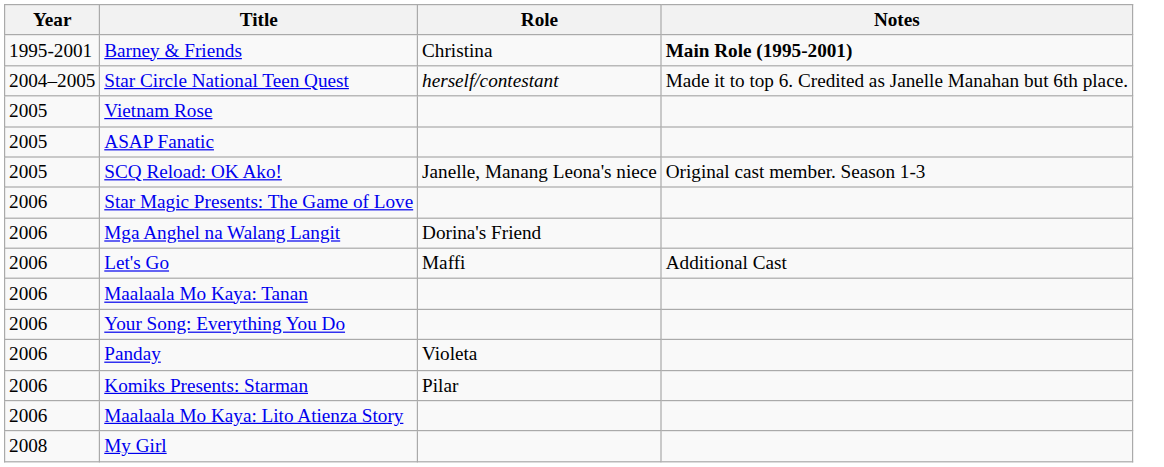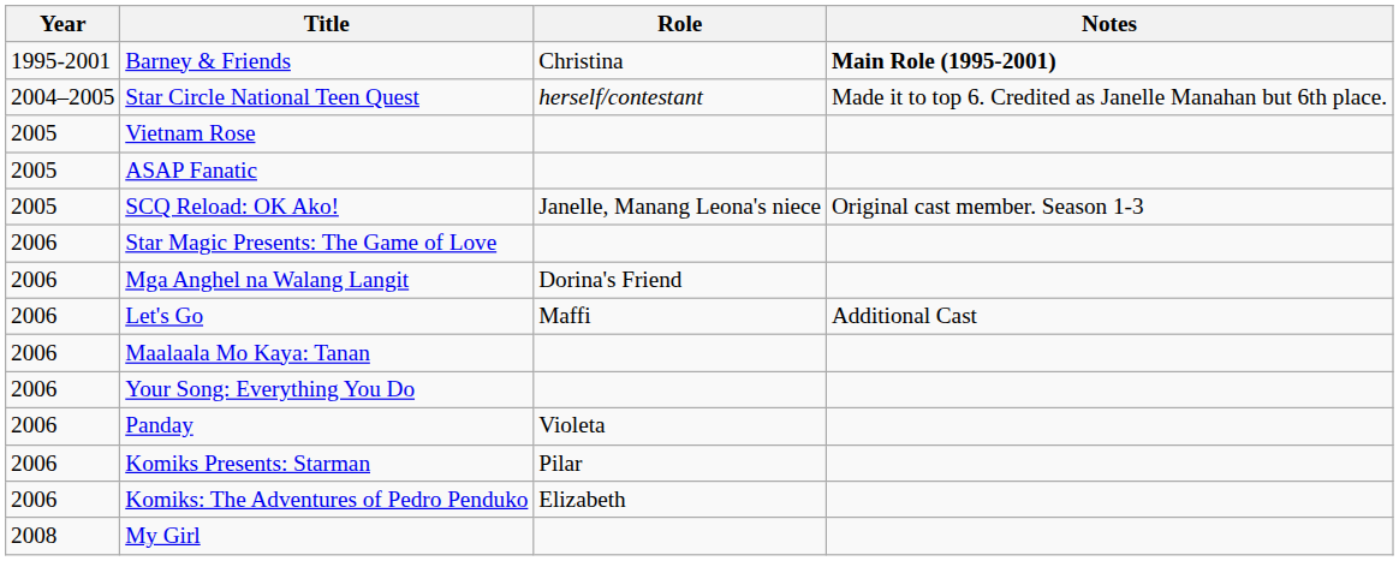 <table class="wikitable">
 <tr>
 <th>Year</th>
 <th>Title</th>
 <th>Role</th>
 <th class="unsortable">Notes</th>
 </tr>
 <tr>
 <td>1995-2001</td>
 <td><a href='#'>Barney & Friends</a></td>
 <td>Christina</td>
 <td><strong>Main Role (1995-2001)</strong></td>
 </tr>
 <tr>
 <td>2004–2005</td>
 <td><a href='#'>Star Circle National Teen Quest</a></td>
 <td><em>herself/contestant</em></td>
 <td>Made it to top 6. Credited as Janelle Manahan but 6th place.</td>
 </tr>
 <tr>
 <td>2005</td>
 <td><a href='#'>Vietnam Rose</a></td>
 <td></td>
 <td></td>
 </tr>
 <tr>
 <td>2005</td>
 <td><a href='#'>ASAP Fanatic</a></td>
 <td></td>
 <td></td>
 </tr>
 <tr>
 <td>2005</td>
 <td><a href='#'>SCQ Reload: OK Ako!</a></td>
 <td>Janelle, Manang Leona's niece</td>
 <td>Original cast member. Season 1-3</td>
 </tr>
 <tr>
 <td>2006</td>
 <td><a href='#'>Star Magic Presents: The Game of Love</a></td>
 <td></td>
 <td></td>
 </tr>
 <tr>
 <td>2006</td>
 <td><a href='#'>Mga Anghel na Walang Langit</a></td>
 <td>Dorina's Friend</td>
 <td></td>
 </tr>
 <tr>
 <td>2006</td>
 <td><a href='#'>Let's Go</a></td>
 <td>Maffi</td>
 <td>Additional Cast</td>
 </tr>
 <tr>
 <td>2006</td>
 <td><a href='#'>Maalaala Mo Kaya: Tanan</a></td>
 <td></td>
 <td></td>
 </tr>
 <tr>
 <td>2006</td>
 <td><a href='#'>Your Song: Everything You Do</a></td>
 <td></td>
 <td></td>
 </tr>
 <tr>
 <td>2006</td>
 <td><a href='#'>Panday</a></td>
 <td>Violeta</td>
 <td></td>
 </tr>
 <tr>
 <td>2006</td>
 <td><a href='#'>Komiks Presents: Starman</a></td>
 <td>Pilar</td>
 <td></td>
 </tr>
 <tr>
 <td>2006</td>
-<td><a href='#'>Maalaala Mo Kaya: Lito Atienza Story</a></td>
-<td></td>
+<td><a href='#'>Komiks: The Adventures of Pedro Penduko</a></td>
+<td>Elizabeth</td>
 <td></td>
 </tr>
 <tr>
 <td>2008</td>
 <td><a href='#'>My Girl</a></td>
 <td></td>
 <td></td>
 </tr>
 </table>
